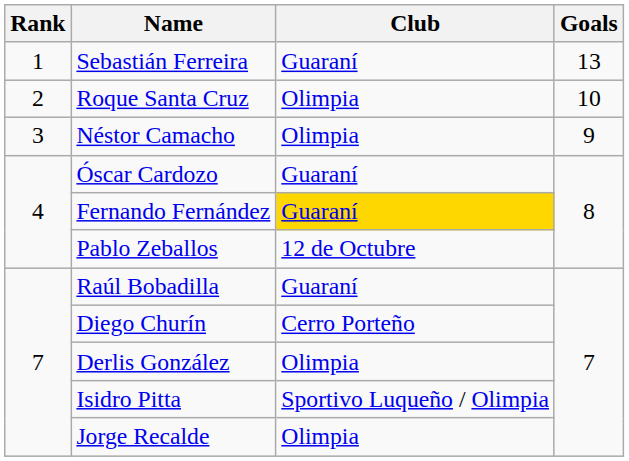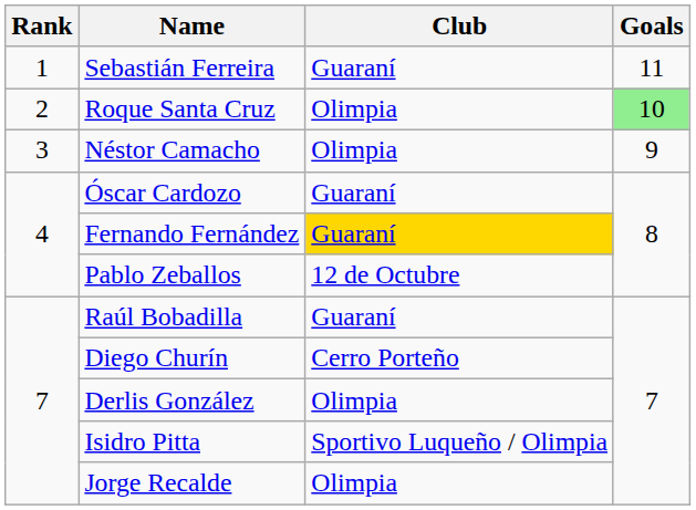 <table class="wikitable" border="1">
 <tr>
 <th>Rank</th>
 <th>Name</th>
 <th>Club</th>
 <th>Goals</th>
 </tr>
 <tr>
 <td align=center>1</td>
 <td> <a href='#'>Sebastián Ferreira</a></td>
 <td><a href='#'>Guaraní</a></td>
-<td align=center>13</td>
+<td align=center>11</td>
 </tr>
 <tr>
 <td align=center>2</td>
 <td> <a href='#'>Roque Santa Cruz</a></td>
 <td><a href='#'>Olimpia</a></td>
-<td align=center>10</td>
+<td align=center style="background: lightgreen;">10</td>
 </tr>
 <tr>
 <td align=center>3</td>
 <td> <a href='#'>Néstor Camacho</a></td>
 <td><a href='#'>Olimpia</a></td>
 <td align=center>9</td>
 </tr>
 <tr>
 <td rowspan=3 align=center>4</td>
 <td> <a href='#'>Óscar Cardozo</a></td>
 <td><a href='#'>Guaraní</a></td>
 <td rowspan=3 align=center>8</td>
 </tr>
 <tr>
 <td> <a href='#'>Fernando Fernández</a></td>
 <td style="background: gold;"><a href='#'>Guaraní</a></td>
 </tr>
 <tr>
 <td> <a href='#'>Pablo Zeballos</a></td>
 <td><a href='#'>12 de Octubre</a></td>
 </tr>
 <tr>
 <td rowspan=5 align=center>7</td>
 <td> <a href='#'>Raúl Bobadilla</a></td>
 <td><a href='#'>Guaraní</a></td>
 <td rowspan=5 align=center>7</td>
 </tr>
 <tr>
 <td> <a href='#'>Diego Churín</a></td>
 <td><a href='#'>Cerro Porteño</a></td>
 </tr>
 <tr>
 <td> <a href='#'>Derlis González</a></td>
 <td><a href='#'>Olimpia</a></td>
 </tr>
 <tr>
 <td> <a href='#'>Isidro Pitta</a></td>
 <td><a href='#'>Sportivo Luqueño</a> / <a href='#'>Olimpia</a></td>
 </tr>
 <tr>
 <td> <a href='#'>Jorge Recalde</a></td>
 <td><a href='#'>Olimpia</a></td>
 </tr>
 </table>
